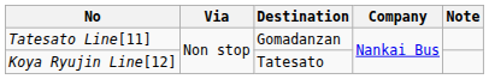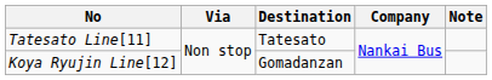 <table class="wikitable">
 <tr>
 <th>No</th>
 <th>Via</th>
 <th>Destination</th>
 <th>Company</th>
 <th>Note</th>
 </tr>
 <tr>
 <td><em>Tatesato Line</em>[11]</td>
 <td rowspan="2">Non stop</td>
-<td>Gomadanzan</td>
+<td>Tatesato</td>
 <td rowspan="2"><a href='#'>Nankai Bus</a></td>
 <td></td>
 </tr>
 <tr>
 <td><em>Koya Ryujin Line</em>[12]</td>
-<td>Tatesato</td>
+<td>Gomadanzan</td>
 <td></td>
 </tr>
 </table>
